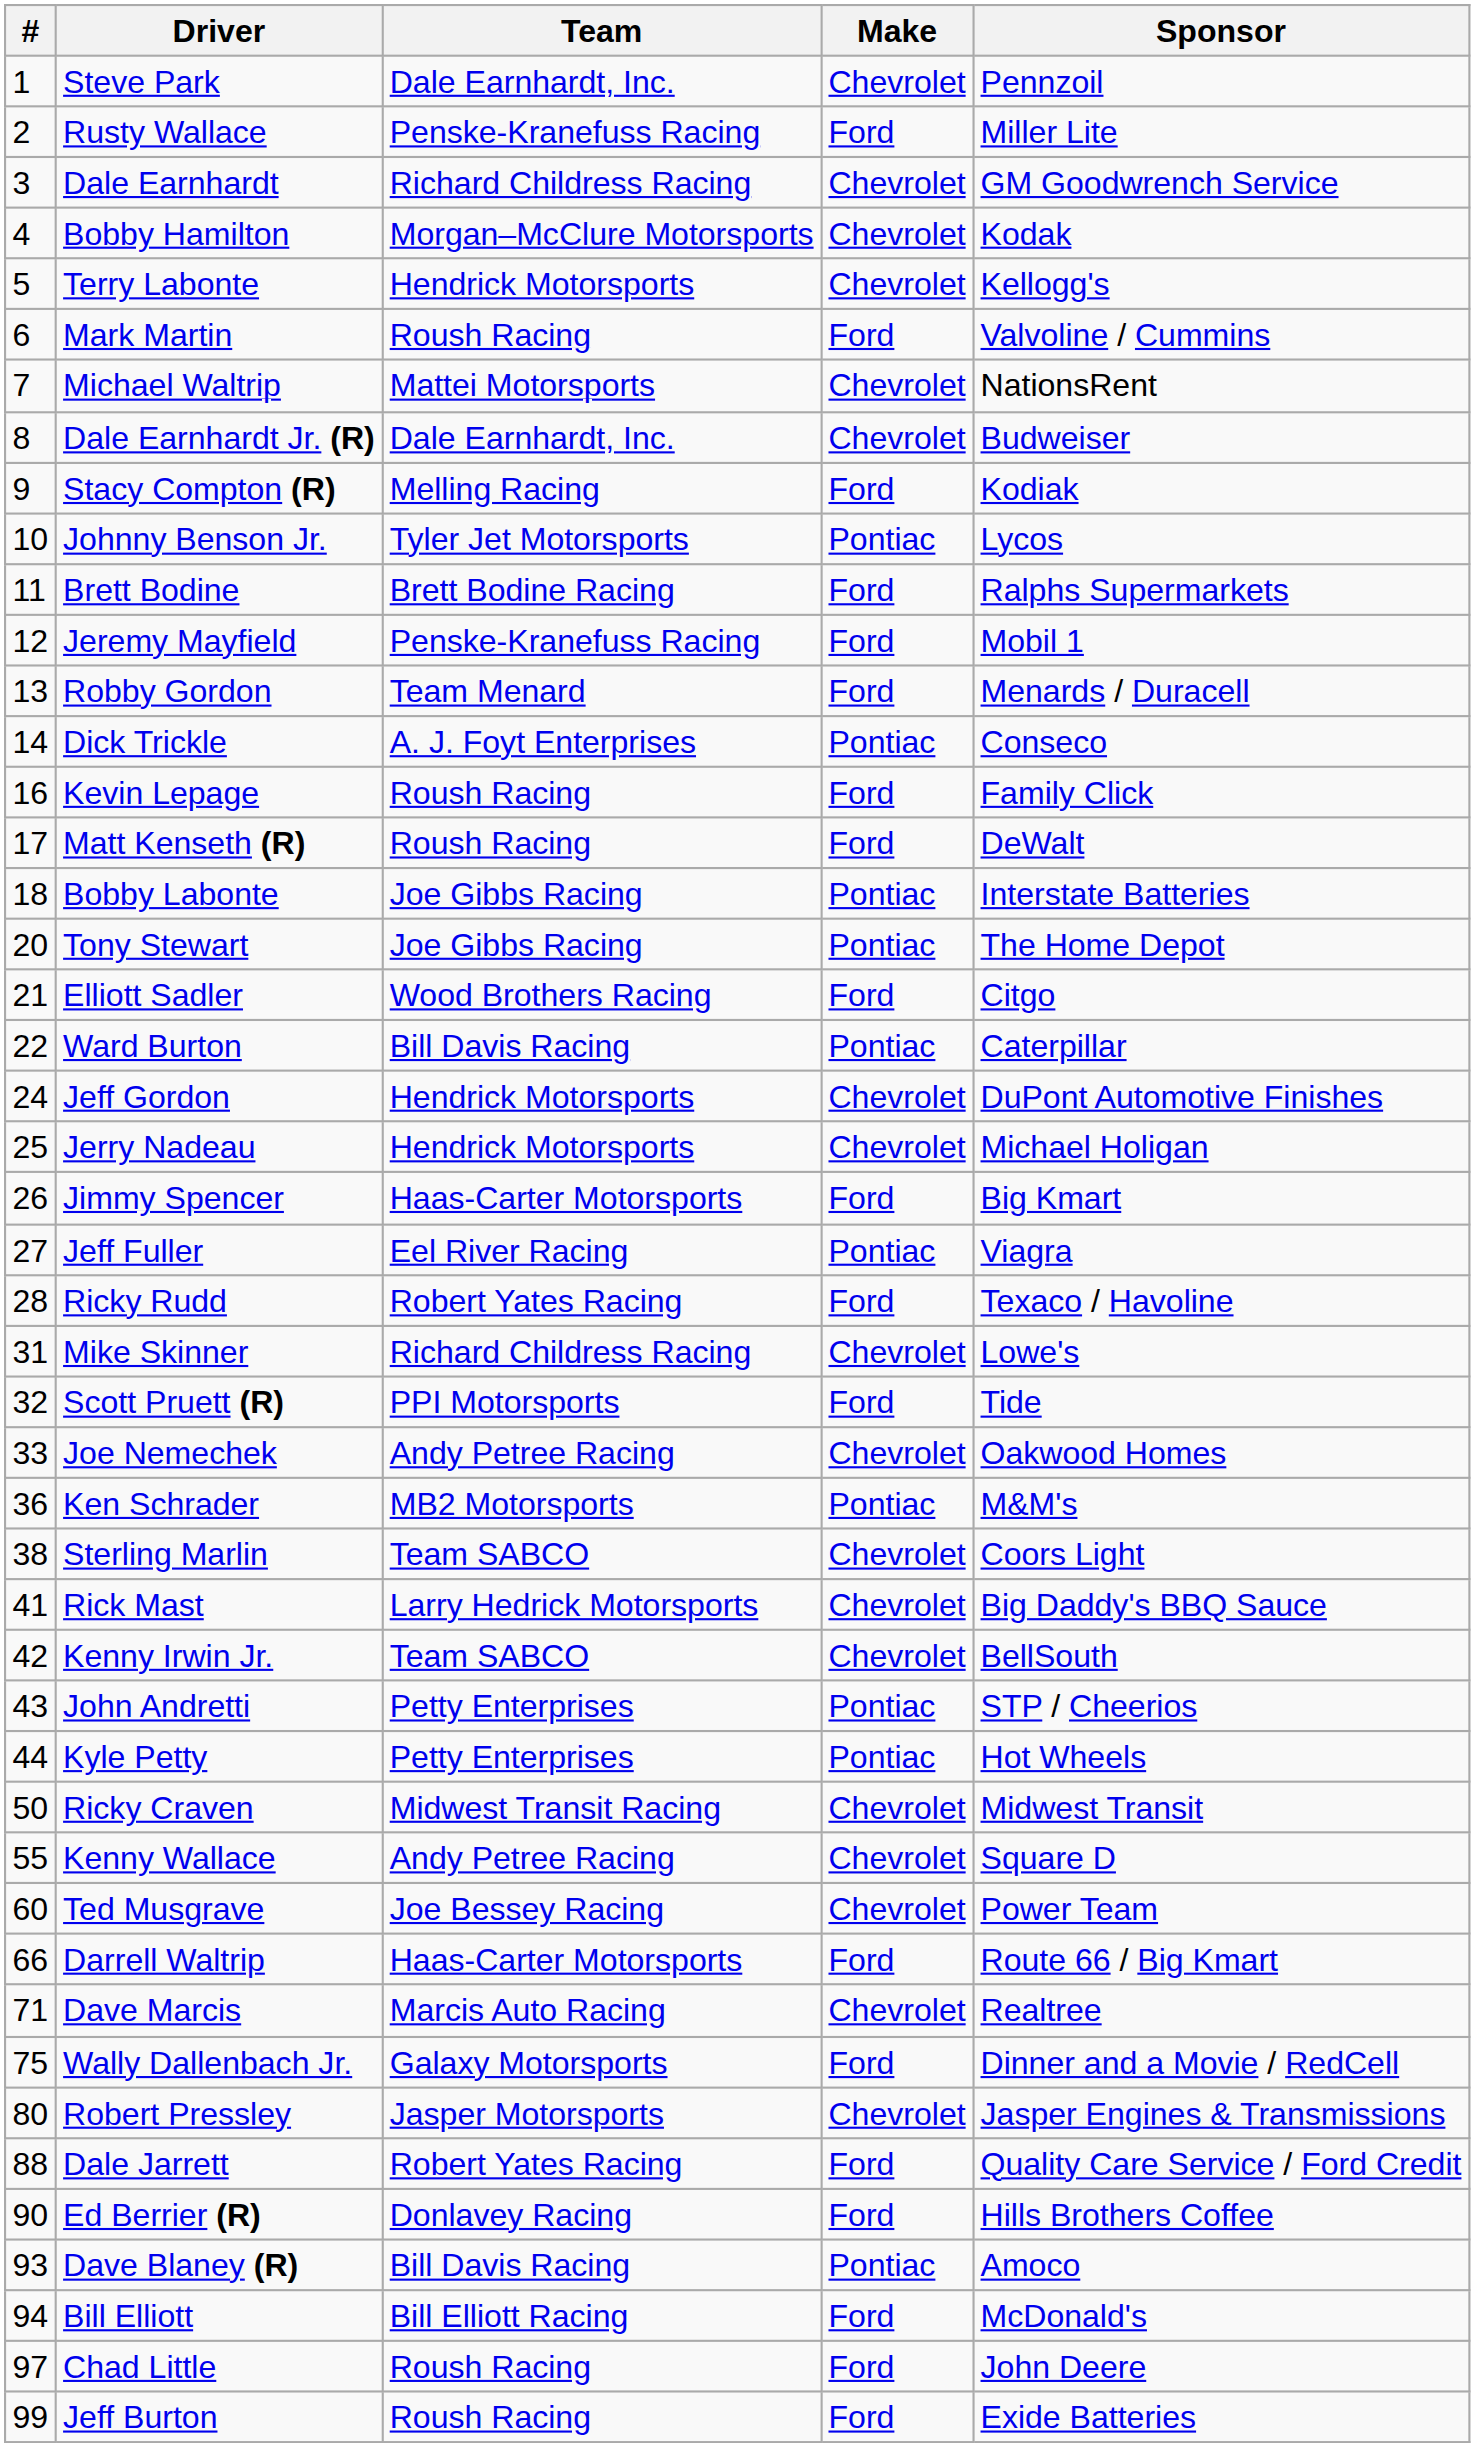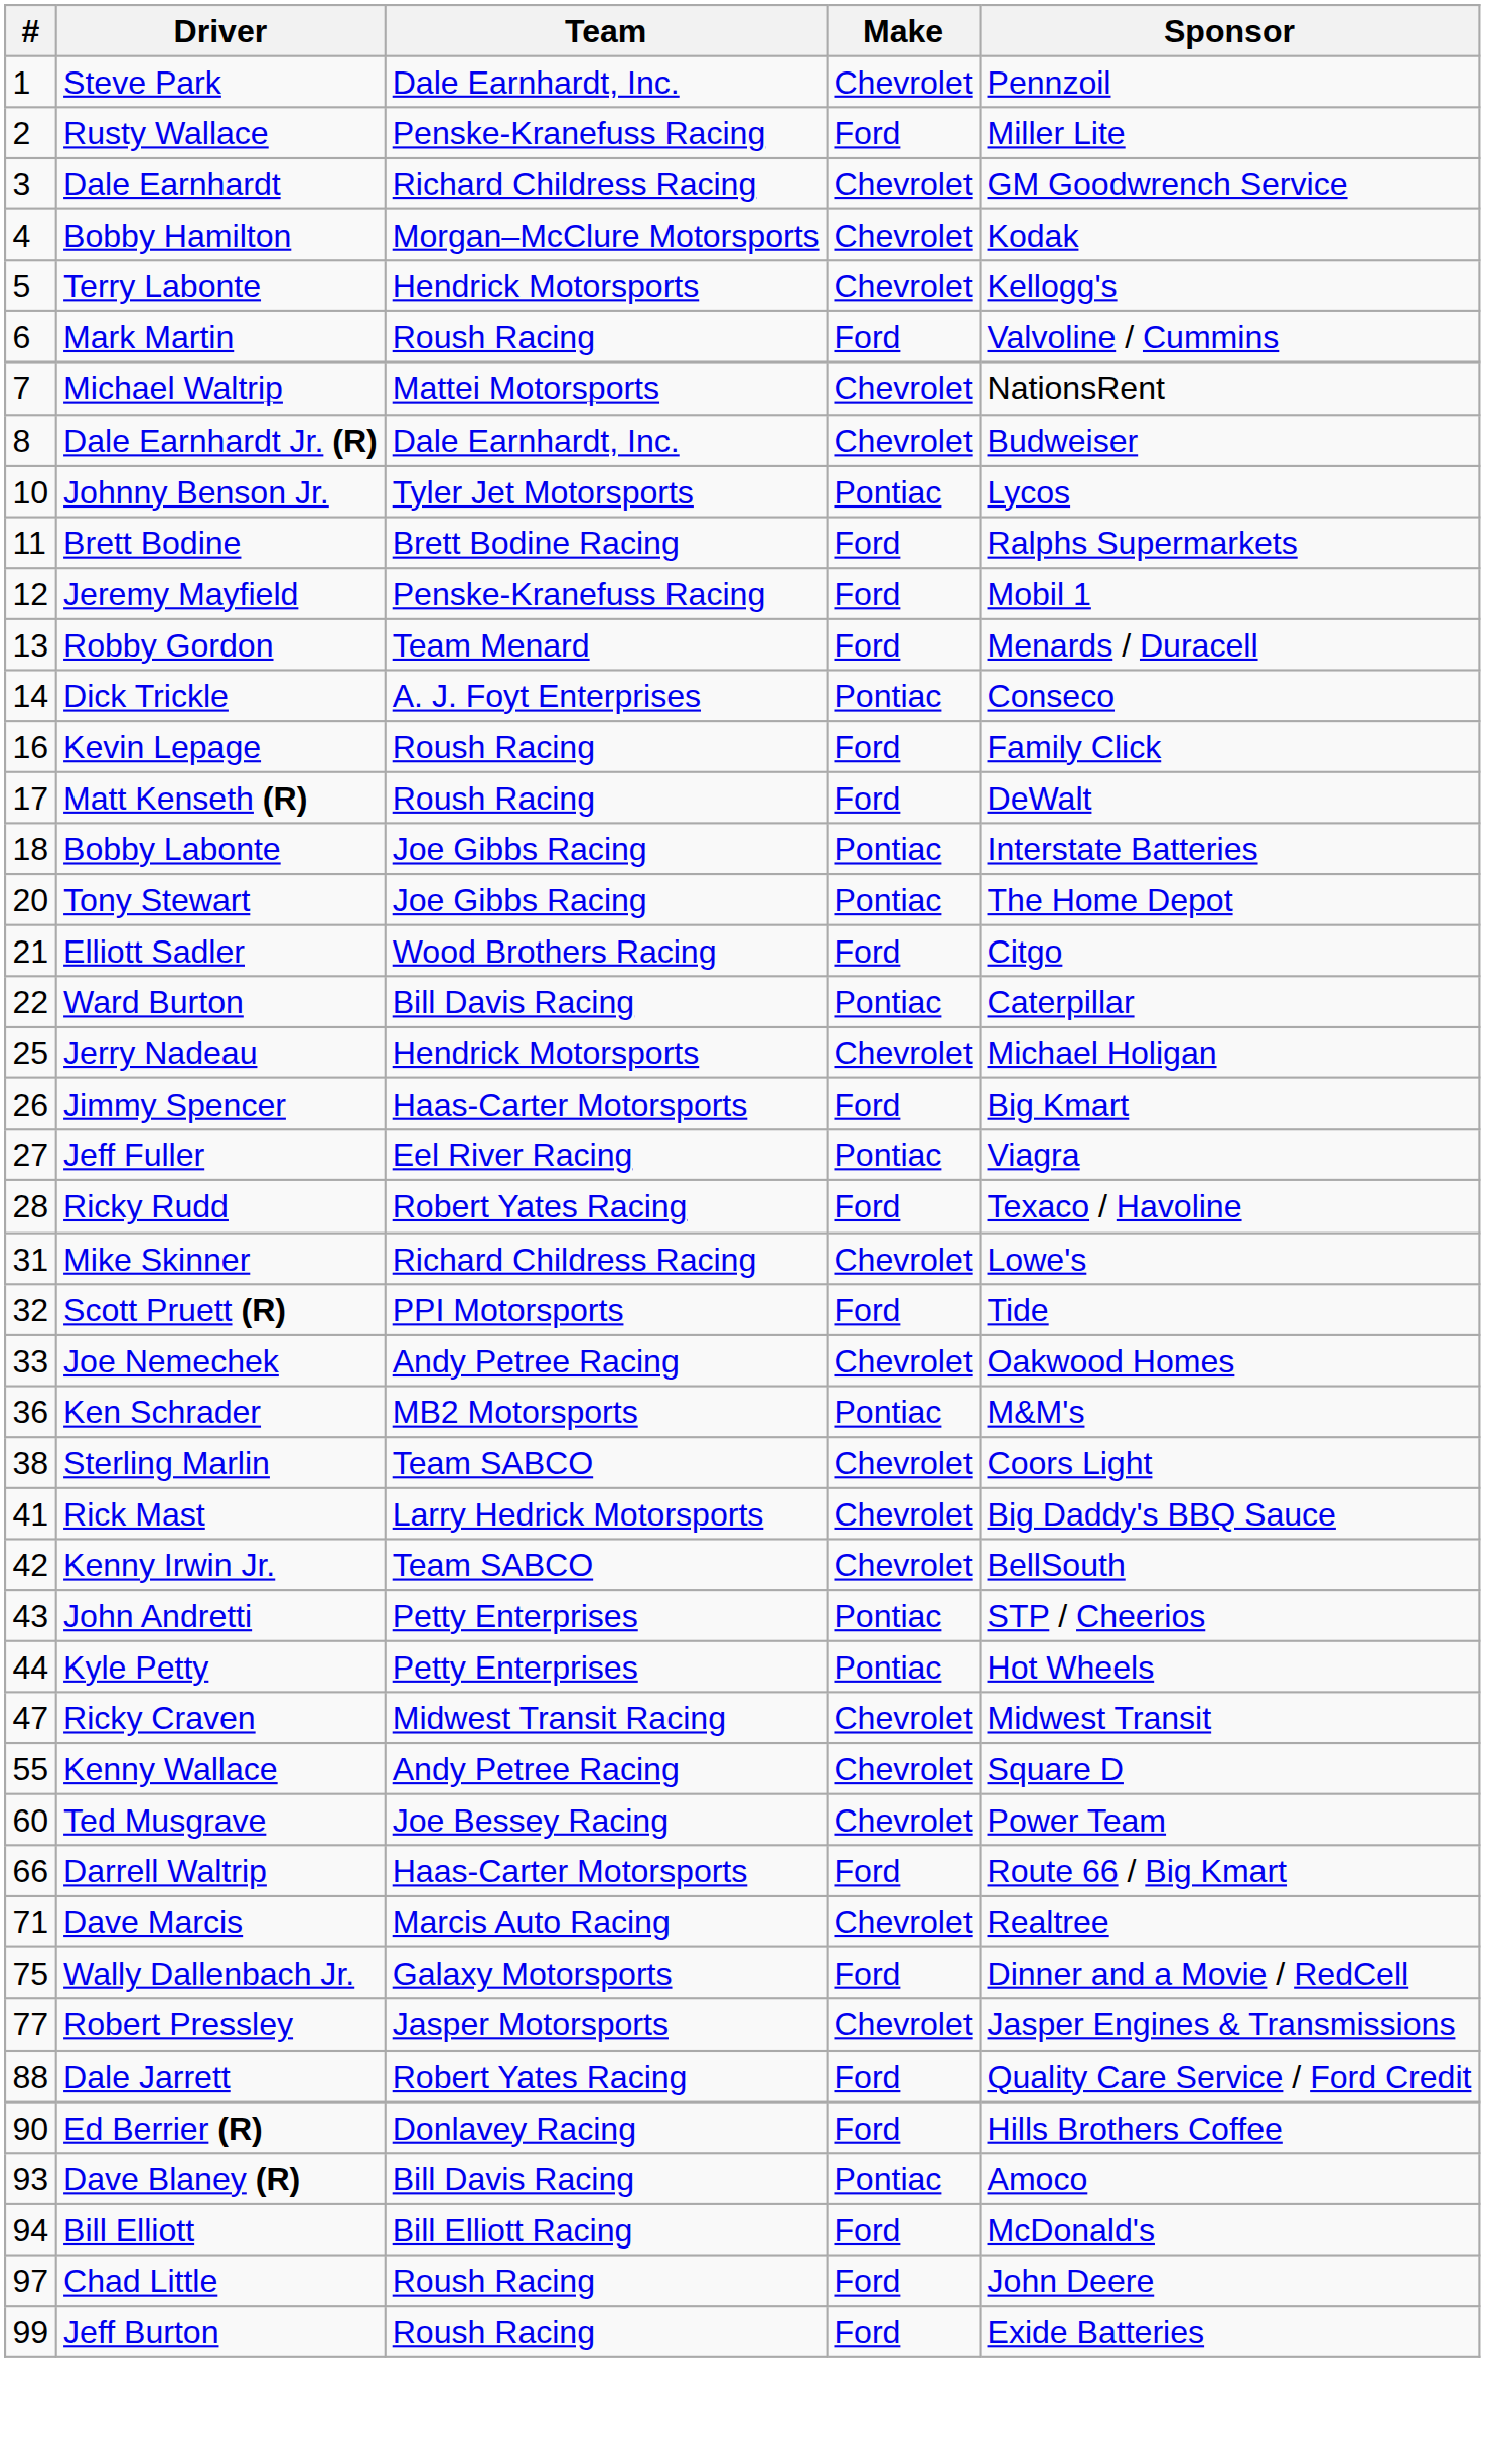 <table class="wikitable" style="font-size:95%">
 <tr>
 <th>#</th>
 <th>Driver</th>
 <th>Team</th>
 <th>Make</th>
 <th>Sponsor</th>
 </tr>
 <tr>
 <td>1</td>
 <td><a href='#'>Steve Park</a></td>
 <td><a href='#'>Dale Earnhardt, Inc.</a></td>
 <td><a href='#'>Chevrolet</a></td>
 <td><a href='#'>Pennzoil</a></td>
 </tr>
 <tr>
 <td>2</td>
 <td><a href='#'>Rusty Wallace</a></td>
 <td><a href='#'>Penske-Kranefuss Racing</a></td>
 <td><a href='#'>Ford</a></td>
 <td><a href='#'>Miller Lite</a></td>
 </tr>
 <tr>
 <td>3</td>
 <td><a href='#'>Dale Earnhardt</a></td>
 <td><a href='#'>Richard Childress Racing</a></td>
 <td><a href='#'>Chevrolet</a></td>
 <td><a href='#'>GM Goodwrench Service</a></td>
 </tr>
 <tr>
 <td>4</td>
 <td><a href='#'>Bobby Hamilton</a></td>
 <td><a href='#'>Morgan–McClure Motorsports</a></td>
 <td><a href='#'>Chevrolet</a></td>
 <td><a href='#'>Kodak</a></td>
 </tr>
 <tr>
 <td>5</td>
 <td><a href='#'>Terry Labonte</a></td>
 <td><a href='#'>Hendrick Motorsports</a></td>
 <td><a href='#'>Chevrolet</a></td>
 <td><a href='#'>Kellogg's</a></td>
 </tr>
 <tr>
 <td>6</td>
 <td><a href='#'>Mark Martin</a></td>
 <td><a href='#'>Roush Racing</a></td>
 <td><a href='#'>Ford</a></td>
 <td><a href='#'>Valvoline</a> / <a href='#'>Cummins</a></td>
 </tr>
 <tr>
 <td>7</td>
 <td><a href='#'>Michael Waltrip</a></td>
 <td><a href='#'>Mattei Motorsports</a></td>
 <td><a href='#'>Chevrolet</a></td>
 <td>NationsRent</td>
 </tr>
 <tr>
 <td>8</td>
 <td><a href='#'>Dale Earnhardt Jr.</a> <strong>(R)</strong></td>
 <td><a href='#'>Dale Earnhardt, Inc.</a></td>
 <td><a href='#'>Chevrolet</a></td>
 <td><a href='#'>Budweiser</a></td>
-</tr>
-<tr>
-<td>9</td>
-<td><a href='#'>Stacy Compton</a> <strong>(R)</strong></td>
-<td><a href='#'>Melling Racing</a></td>
-<td><a href='#'>Ford</a></td>
-<td><a href='#'>Kodiak</a></td>
 </tr>
 <tr>
 <td>10</td>
 <td><a href='#'>Johnny Benson Jr.</a></td>
 <td><a href='#'>Tyler Jet Motorsports</a></td>
 <td><a href='#'>Pontiac</a></td>
 <td><a href='#'>Lycos</a></td>
 </tr>
 <tr>
 <td>11</td>
 <td><a href='#'>Brett Bodine</a></td>
 <td><a href='#'>Brett Bodine Racing</a></td>
 <td><a href='#'>Ford</a></td>
 <td><a href='#'>Ralphs Supermarkets</a></td>
 </tr>
 <tr>
 <td>12</td>
 <td><a href='#'>Jeremy Mayfield</a></td>
 <td><a href='#'>Penske-Kranefuss Racing</a></td>
 <td><a href='#'>Ford</a></td>
 <td><a href='#'>Mobil 1</a></td>
 </tr>
 <tr>
 <td>13</td>
 <td><a href='#'>Robby Gordon</a></td>
 <td><a href='#'>Team Menard</a></td>
 <td><a href='#'>Ford</a></td>
 <td><a href='#'>Menards</a> / <a href='#'>Duracell</a></td>
 </tr>
 <tr>
 <td>14</td>
 <td><a href='#'>Dick Trickle</a></td>
 <td><a href='#'>A. J. Foyt Enterprises</a></td>
 <td><a href='#'>Pontiac</a></td>
 <td><a href='#'>Conseco</a></td>
 </tr>
 <tr>
 <td>16</td>
 <td><a href='#'>Kevin Lepage</a></td>
 <td><a href='#'>Roush Racing</a></td>
 <td><a href='#'>Ford</a></td>
 <td><a href='#'>Family Click</a></td>
 </tr>
 <tr>
 <td>17</td>
 <td><a href='#'>Matt Kenseth</a> <strong>(R)</strong></td>
 <td><a href='#'>Roush Racing</a></td>
 <td><a href='#'>Ford</a></td>
 <td><a href='#'>DeWalt</a></td>
 </tr>
 <tr>
 <td>18</td>
 <td><a href='#'>Bobby Labonte</a></td>
 <td><a href='#'>Joe Gibbs Racing</a></td>
 <td><a href='#'>Pontiac</a></td>
 <td><a href='#'>Interstate Batteries</a></td>
 </tr>
 <tr>
 <td>20</td>
 <td><a href='#'>Tony Stewart</a></td>
 <td><a href='#'>Joe Gibbs Racing</a></td>
 <td><a href='#'>Pontiac</a></td>
 <td><a href='#'>The Home Depot</a></td>
 </tr>
 <tr>
 <td>21</td>
 <td><a href='#'>Elliott Sadler</a></td>
 <td><a href='#'>Wood Brothers Racing</a></td>
 <td><a href='#'>Ford</a></td>
 <td><a href='#'>Citgo</a></td>
 </tr>
 <tr>
 <td>22</td>
 <td><a href='#'>Ward Burton</a></td>
 <td><a href='#'>Bill Davis Racing</a></td>
 <td><a href='#'>Pontiac</a></td>
 <td><a href='#'>Caterpillar</a></td>
-</tr>
-<tr>
-<td>24</td>
-<td><a href='#'>Jeff Gordon</a></td>
-<td><a href='#'>Hendrick Motorsports</a></td>
-<td><a href='#'>Chevrolet</a></td>
-<td><a href='#'>DuPont Automotive Finishes</a></td>
 </tr>
 <tr>
 <td>25</td>
 <td><a href='#'>Jerry Nadeau</a></td>
 <td><a href='#'>Hendrick Motorsports</a></td>
 <td><a href='#'>Chevrolet</a></td>
 <td><a href='#'>Michael Holigan</a></td>
 </tr>
 <tr>
 <td>26</td>
 <td><a href='#'>Jimmy Spencer</a></td>
 <td><a href='#'>Haas-Carter Motorsports</a></td>
 <td><a href='#'>Ford</a></td>
 <td><a href='#'>Big Kmart</a></td>
 </tr>
 <tr>
 <td>27</td>
 <td><a href='#'>Jeff Fuller</a></td>
 <td><a href='#'>Eel River Racing</a></td>
 <td><a href='#'>Pontiac</a></td>
 <td><a href='#'>Viagra</a></td>
 </tr>
 <tr>
 <td>28</td>
 <td><a href='#'>Ricky Rudd</a></td>
 <td><a href='#'>Robert Yates Racing</a></td>
 <td><a href='#'>Ford</a></td>
 <td><a href='#'>Texaco</a> / <a href='#'>Havoline</a></td>
 </tr>
 <tr>
 <td>31</td>
 <td><a href='#'>Mike Skinner</a></td>
 <td><a href='#'>Richard Childress Racing</a></td>
 <td><a href='#'>Chevrolet</a></td>
 <td><a href='#'>Lowe's</a></td>
 </tr>
 <tr>
 <td>32</td>
 <td><a href='#'>Scott Pruett</a> <strong>(R)</strong></td>
 <td><a href='#'>PPI Motorsports</a></td>
 <td><a href='#'>Ford</a></td>
 <td><a href='#'>Tide</a></td>
 </tr>
 <tr>
 <td>33</td>
 <td><a href='#'>Joe Nemechek</a></td>
 <td><a href='#'>Andy Petree Racing</a></td>
 <td><a href='#'>Chevrolet</a></td>
 <td><a href='#'>Oakwood Homes</a></td>
 </tr>
 <tr>
 <td>36</td>
 <td><a href='#'>Ken Schrader</a></td>
 <td><a href='#'>MB2 Motorsports</a></td>
 <td><a href='#'>Pontiac</a></td>
 <td><a href='#'>M&M's</a></td>
 </tr>
 <tr>
 <td>38</td>
 <td><a href='#'>Sterling Marlin</a></td>
 <td><a href='#'>Team SABCO</a></td>
 <td><a href='#'>Chevrolet</a></td>
 <td><a href='#'>Coors Light</a></td>
 </tr>
 <tr>
 <td>41</td>
 <td><a href='#'>Rick Mast</a></td>
 <td><a href='#'>Larry Hedrick Motorsports</a></td>
 <td><a href='#'>Chevrolet</a></td>
 <td><a href='#'>Big Daddy's BBQ Sauce</a></td>
 </tr>
 <tr>
 <td>42</td>
 <td><a href='#'>Kenny Irwin Jr.</a></td>
 <td><a href='#'>Team SABCO</a></td>
 <td><a href='#'>Chevrolet</a></td>
 <td><a href='#'>BellSouth</a></td>
 </tr>
 <tr>
 <td>43</td>
 <td><a href='#'>John Andretti</a></td>
 <td><a href='#'>Petty Enterprises</a></td>
 <td><a href='#'>Pontiac</a></td>
 <td><a href='#'>STP</a> / <a href='#'>Cheerios</a></td>
 </tr>
 <tr>
 <td>44</td>
 <td><a href='#'>Kyle Petty</a></td>
 <td><a href='#'>Petty Enterprises</a></td>
 <td><a href='#'>Pontiac</a></td>
 <td><a href='#'>Hot Wheels</a></td>
 </tr>
 <tr>
-<td>50</td>
+<td>47</td>
 <td><a href='#'>Ricky Craven</a></td>
 <td><a href='#'>Midwest Transit Racing</a></td>
 <td><a href='#'>Chevrolet</a></td>
 <td><a href='#'>Midwest Transit</a></td>
 </tr>
 <tr>
 <td>55</td>
 <td><a href='#'>Kenny Wallace</a></td>
 <td><a href='#'>Andy Petree Racing</a></td>
 <td><a href='#'>Chevrolet</a></td>
 <td><a href='#'>Square D</a></td>
 </tr>
 <tr>
 <td>60</td>
 <td><a href='#'>Ted Musgrave</a></td>
 <td><a href='#'>Joe Bessey Racing</a></td>
 <td><a href='#'>Chevrolet</a></td>
 <td><a href='#'>Power Team</a></td>
 </tr>
 <tr>
 <td>66</td>
 <td><a href='#'>Darrell Waltrip</a></td>
 <td><a href='#'>Haas-Carter Motorsports</a></td>
 <td><a href='#'>Ford</a></td>
 <td><a href='#'>Route 66</a> / <a href='#'>Big Kmart</a></td>
 </tr>
 <tr>
 <td>71</td>
 <td><a href='#'>Dave Marcis</a></td>
 <td><a href='#'>Marcis Auto Racing</a></td>
 <td><a href='#'>Chevrolet</a></td>
 <td><a href='#'>Realtree</a></td>
 </tr>
 <tr>
 <td>75</td>
 <td><a href='#'>Wally Dallenbach Jr.</a></td>
 <td><a href='#'>Galaxy Motorsports</a></td>
 <td><a href='#'>Ford</a></td>
 <td><a href='#'>Dinner and a Movie</a> / <a href='#'>RedCell</a></td>
 </tr>
 <tr>
-<td>80</td>
+<td>77</td>
 <td><a href='#'>Robert Pressley</a></td>
 <td><a href='#'>Jasper Motorsports</a></td>
 <td><a href='#'>Chevrolet</a></td>
 <td><a href='#'>Jasper Engines & Transmissions</a></td>
 </tr>
 <tr>
 <td>88</td>
 <td><a href='#'>Dale Jarrett</a></td>
 <td><a href='#'>Robert Yates Racing</a></td>
 <td><a href='#'>Ford</a></td>
 <td><a href='#'>Quality Care Service</a> / <a href='#'>Ford Credit</a></td>
 </tr>
 <tr>
 <td>90</td>
 <td><a href='#'>Ed Berrier</a> <strong>(R)</strong></td>
 <td><a href='#'>Donlavey Racing</a></td>
 <td><a href='#'>Ford</a></td>
 <td><a href='#'>Hills Brothers Coffee</a></td>
 </tr>
 <tr>
 <td>93</td>
 <td><a href='#'>Dave Blaney</a> <strong>(R)</strong></td>
 <td><a href='#'>Bill Davis Racing</a></td>
 <td><a href='#'>Pontiac</a></td>
 <td><a href='#'>Amoco</a></td>
 </tr>
 <tr>
 <td>94</td>
 <td><a href='#'>Bill Elliott</a></td>
 <td><a href='#'>Bill Elliott Racing</a></td>
 <td><a href='#'>Ford</a></td>
 <td><a href='#'>McDonald's</a></td>
 </tr>
 <tr>
 <td>97</td>
 <td><a href='#'>Chad Little</a></td>
 <td><a href='#'>Roush Racing</a></td>
 <td><a href='#'>Ford</a></td>
 <td><a href='#'>John Deere</a></td>
 </tr>
 <tr>
 <td>99</td>
 <td><a href='#'>Jeff Burton</a></td>
 <td><a href='#'>Roush Racing</a></td>
 <td><a href='#'>Ford</a></td>
 <td><a href='#'>Exide Batteries</a></td>
 </tr>
 </table>
